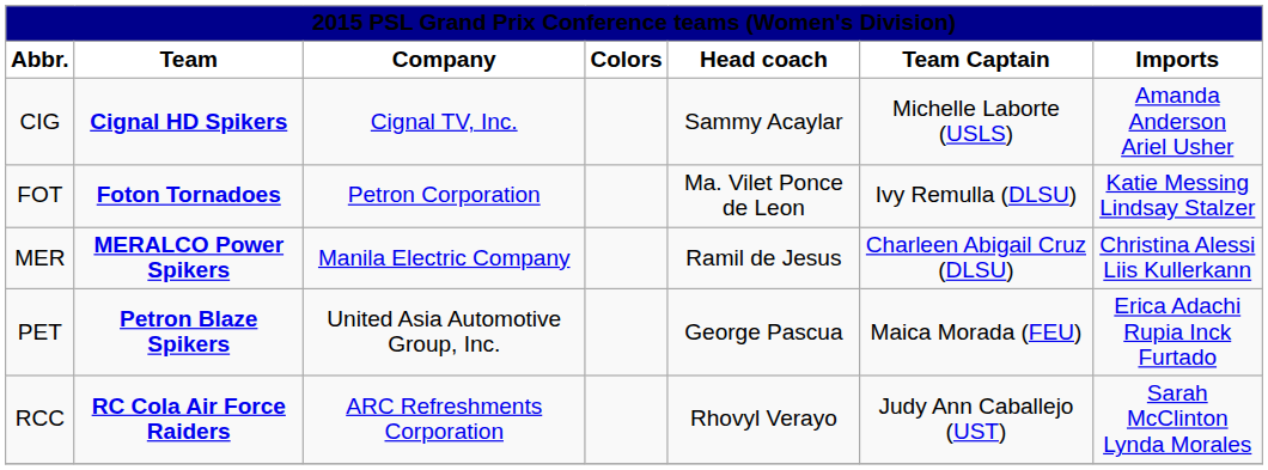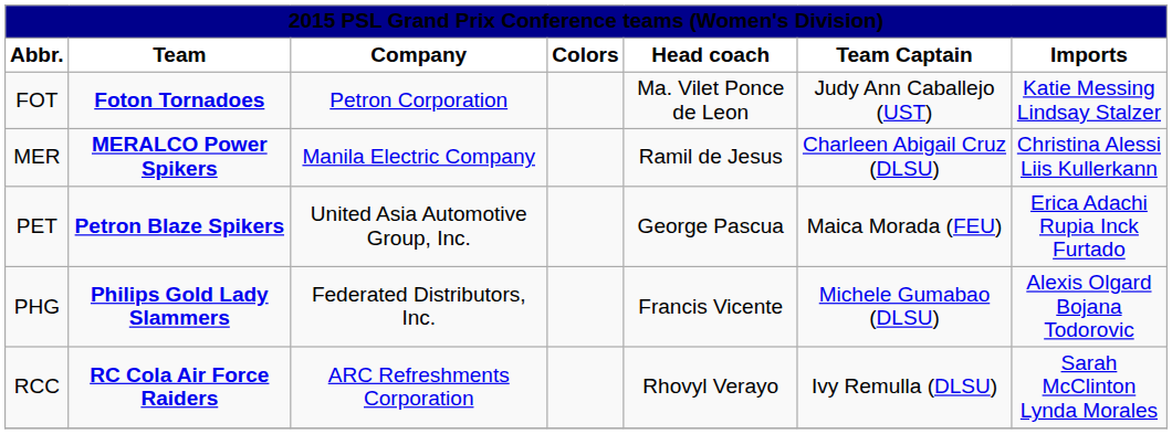 <table class="wikitable" style="width:100%; text-align:left">
 <tr>
 <th style=background:#00008B colspan=7><span>2015 PSL Grand Prix Conference teams (Women's Division)</span></th>
 </tr>
 <tr>
 <th style="background:white">Abbr.</th>
 <th style="background:white">Team</th>
 <th style="background:white">Company</th>
 <th style="background:white">Colors</th>
 <th style="background:white">Head coach</th>
 <th style="background:white">Team Captain</th>
 <th style="background:white">Imports</th>
 </tr>
 <tr>
-<td align=center>CIG</td>
-<td align=center><strong><a href='#'>Cignal HD Spikers</a></strong></td>
-<td align=center><a href='#'>Cignal TV, Inc.</a></td>
-<td align=center> </td>
-<td align=center>Sammy Acaylar</td>
-<td align=center>Michelle Laborte (<a href='#'>USLS</a>)</td>
-<td align=center><a href='#'>Amanda Anderson</a>  <br> <a href='#'>Ariel Usher</a> </td>
-</tr>
-<tr>
 <td align=center>FOT</td>
 <td align=center><strong><a href='#'>Foton Tornadoes</a></strong></td>
 <td align=center><a href='#'>Petron Corporation</a></td>
 <td align=center>  </td>
 <td align=center>Ma. Vilet Ponce de Leon</td>
-<td align=center>Ivy Remulla (<a href='#'>DLSU</a>)</td>
+<td align=center>Judy Ann Caballejo (<a href='#'>UST</a>)</td>
 <td align=center><a href='#'>Katie Messing</a> <br><a href='#'>Lindsay Stalzer</a> </td>
 </tr>
 <tr>
 <td align=center>MER</td>
 <td align=center><strong><a href='#'>MERALCO Power Spikers</a></strong></td>
 <td align=center><a href='#'>Manila Electric Company</a></td>
 <td align=center> </td>
 <td align=center>Ramil de Jesus</td>
 <td align=center><a href='#'>Charleen Abigail Cruz</a> (<a href='#'>DLSU</a>)</td>
 <td align=center><a href='#'>Christina Alessi</a> <br><a href='#'>Liis Kullerkann</a> </td>
 </tr>
 <tr>
 <td align=center>PET</td>
 <td align=center><strong><a href='#'>Petron Blaze Spikers</a></strong></td>
 <td align=center>United Asia Automotive Group, Inc.</td>
 <td align=center>  </td>
 <td align=center>George Pascua</td>
 <td align=center>Maica Morada (<a href='#'>FEU</a>)</td>
 <td align=center><a href='#'>Erica Adachi</a> <br><a href='#'>Rupia Inck Furtado</a> </td>
 </tr>
 <tr>
+<td align=center>PHG</td>
+<td align=center><strong><a href='#'>Philips Gold Lady Slammers</a></strong></td>
+<td align=center>Federated Distributors, Inc.</td>
+<td align=center>  </td>
+<td align=center>Francis Vicente</td>
+<td align=center><a href='#'>Michele Gumabao</a> (<a href='#'>DLSU</a>)</td>
+<td align=center><a href='#'>Alexis Olgard</a> <br><a href='#'>Bojana Todorovic</a> </td>
+</tr>
+<tr>
 <td align=center>RCC</td>
 <td align=center><strong><a href='#'>RC Cola Air Force Raiders</a></strong></td>
 <td align=center><a href='#'>ARC Refreshments Corporation</a></td>
 <td align=center>  </td>
 <td align=center>Rhovyl Verayo</td>
-<td align=center>Judy Ann Caballejo (<a href='#'>UST</a>)</td>
+<td align=center>Ivy Remulla (<a href='#'>DLSU</a>)</td>
 <td align=center><a href='#'>Sarah McClinton</a> <br><a href='#'>Lynda Morales</a> </td>
 </tr>
 <tr>
 </tr>
 </table>
